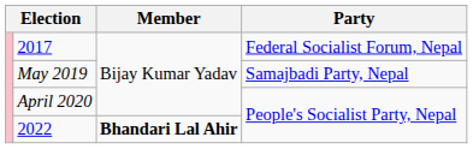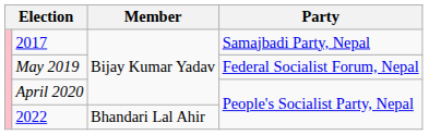 <table class="wikitable">
 <tr>
 <th colspan="2">Election</th>
 <th>Member</th>
 <th>Party</th>
 </tr>
 <tr>
 <td rowspan="4" style="background-color:pink"></td>
 <td><a href='#'>2017</a></td>
 <td rowspan="3">Bijay Kumar Yadav</td>
-<td><a href='#'>Federal Socialist Forum, Nepal</a></td>
+<td><a href='#'>Samajbadi Party, Nepal</a></td>
 </tr>
 <tr>
 <td><em>May 2019</em></td>
-<td><a href='#'>Samajbadi Party, Nepal</a></td>
+<td><a href='#'>Federal Socialist Forum, Nepal</a></td>
 </tr>
 <tr>
 <td><em>April 2020</em></td>
 <td rowspan="2"><a href='#'>People's Socialist Party, Nepal</a></td>
 </tr>
 <tr>
 <td><a href='#'>2022</a></td>
-<td><strong>Bhandari Lal Ahir</strong></td>
+<td>Bhandari Lal Ahir</td>
 </tr>
 </table>
